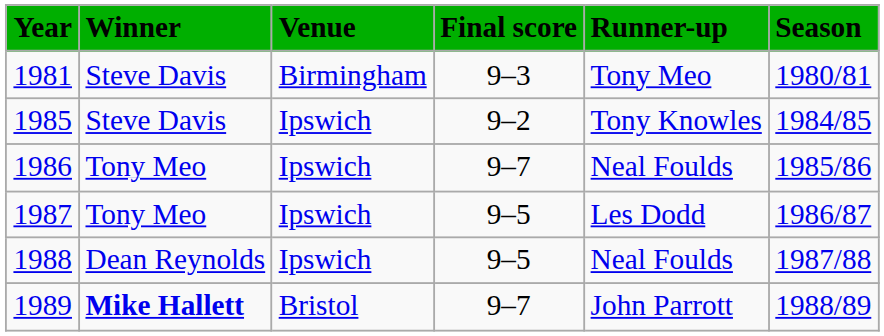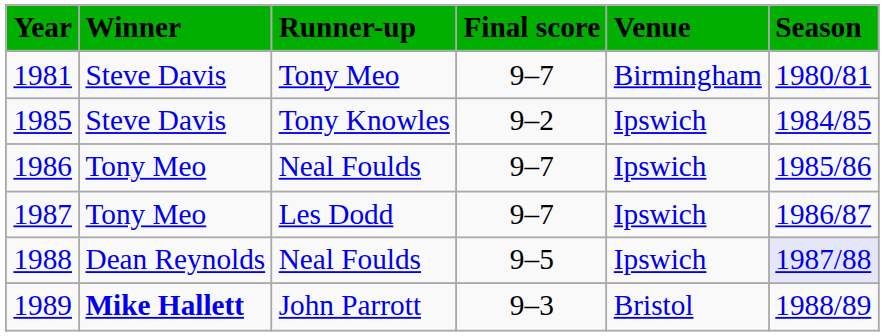 <table class="wikitable" style="margin: auto">
 <tr>
 <th style="text-align: center; background-color: #00af00">Year</th>
 <th style="text-align: left; background-color: #00af00">Winner</th>
+<th style="text-align: left; background-color: #00af00">Runner-up</th>
+<th style="text-align: left; background-color: #00af00">Final score</th>
 <th style="text-align: left; background-color: #00af00">Venue</th>
-<th style="text-align: left; background-color: #00af00">Final score</th>
-<th style="text-align: left; background-color: #00af00">Runner-up</th>
 <th style="text-align: left; background-color: #00af00">Season</th>
 </tr>
 <tr>
 <td><a href='#'>1981</a></td>
 <td> <a href='#'>Steve Davis</a></td>
+<td> <a href='#'>Tony Meo</a></td>
+<td style="text-align: center">9–7</td>
 <td><a href='#'>Birmingham</a></td>
-<td style="text-align: center">9–3</td>
-<td> <a href='#'>Tony Meo</a></td>
 <td><a href='#'>1980/81</a></td>
 </tr>
 <tr>
 <td><a href='#'>1985</a></td>
 <td> <a href='#'>Steve Davis</a></td>
+<td> <a href='#'>Tony Knowles</a></td>
+<td style="text-align: center">9–2</td>
 <td><a href='#'>Ipswich</a></td>
-<td style="text-align: center">9–2</td>
-<td> <a href='#'>Tony Knowles</a></td>
 <td><a href='#'>1984/85</a></td>
 </tr>
 <tr>
 <td><a href='#'>1986</a></td>
 <td> <a href='#'>Tony Meo</a></td>
+<td> <a href='#'>Neal Foulds</a></td>
+<td style="text-align: center">9–7</td>
 <td><a href='#'>Ipswich</a></td>
-<td style="text-align: center">9–7</td>
-<td> <a href='#'>Neal Foulds</a></td>
 <td><a href='#'>1985/86</a></td>
 </tr>
 <tr>
 <td><a href='#'>1987</a></td>
 <td> <a href='#'>Tony Meo</a></td>
+<td> <a href='#'>Les Dodd</a></td>
+<td style="text-align: center">9–7</td>
 <td><a href='#'>Ipswich</a></td>
-<td style="text-align: center">9–5</td>
-<td> <a href='#'>Les Dodd</a></td>
 <td><a href='#'>1986/87</a></td>
 </tr>
 <tr>
 <td><a href='#'>1988</a></td>
 <td> <a href='#'>Dean Reynolds</a></td>
+<td> <a href='#'>Neal Foulds</a></td>
+<td style="text-align: center">9–5</td>
 <td><a href='#'>Ipswich</a></td>
-<td style="text-align: center">9–5</td>
-<td> <a href='#'>Neal Foulds</a></td>
-<td><a href='#'>1987/88</a></td>
+<td style="background: lavender;"><a href='#'>1987/88</a></td>
 </tr>
 <tr>
 <td><a href='#'>1989</a></td>
 <td><strong> <a href='#'>Mike Hallett</a></strong></td>
+<td> <a href='#'>John Parrott</a></td>
+<td style="text-align: center">9–3</td>
 <td><a href='#'>Bristol</a></td>
-<td style="text-align: center">9–7</td>
-<td> <a href='#'>John Parrott</a></td>
 <td><a href='#'>1988/89</a></td>
 </tr>
 </table>
